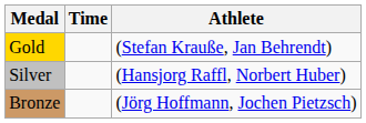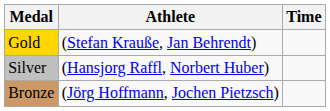 <table class="wikitable">
 <tr>
 <th>Medal</th>
+<th>Athlete</th>
 <th>Time</th>
-<th>Athlete</th>
 </tr>
 <tr>
 <td bgcolor="gold">Gold</td>
+<td> (<a href='#'>Stefan Krauße</a>, <a href='#'>Jan Behrendt</a>)</td>
 <td></td>
-<td> (<a href='#'>Stefan Krauße</a>, <a href='#'>Jan Behrendt</a>)</td>
 </tr>
 <tr>
 <td bgcolor="silver">Silver</td>
+<td> (<a href='#'>Hansjorg Raffl</a>, <a href='#'>Norbert Huber</a>)</td>
 <td></td>
-<td> (<a href='#'>Hansjorg Raffl</a>, <a href='#'>Norbert Huber</a>)</td>
 </tr>
 <tr>
 <td bgcolor="CC9966">Bronze</td>
+<td> (<a href='#'>Jörg Hoffmann</a>, <a href='#'>Jochen Pietzsch</a>)</td>
 <td></td>
-<td> (<a href='#'>Jörg Hoffmann</a>, <a href='#'>Jochen Pietzsch</a>)</td>
 </tr>
 </table>
